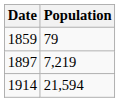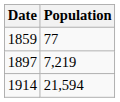 <table class="wikitable">
 <tr>
 <th>Date</th>
 <th>Population</th>
 </tr>
 <tr>
 <td>1859</td>
-<td>79</td>
+<td>77</td>
 </tr>
 <tr>
 <td>1897</td>
 <td>7,219</td>
 </tr>
 <tr>
 <td>1914</td>
 <td>21,594</td>
 </tr>
 </table>
